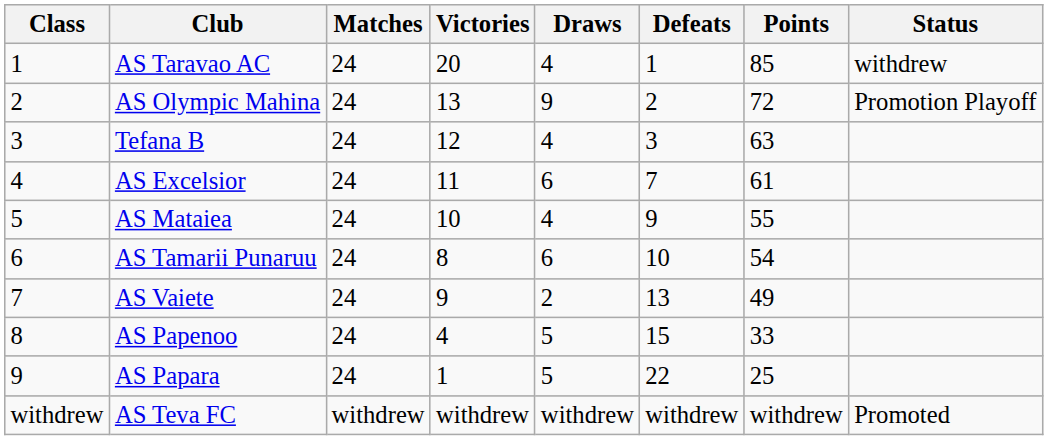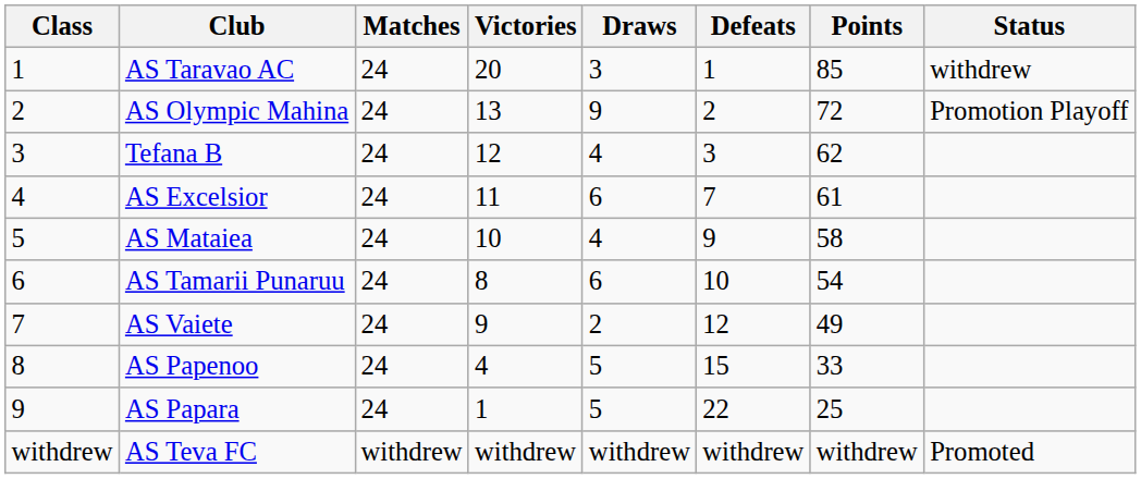 <table class="wikitable sortable"">
 <tr>
 <th>Class</th>
 <th>Club</th>
 <th>Matches</th>
 <th>Victories</th>
 <th>Draws</th>
 <th>Defeats</th>
 <th>Points</th>
 <th>Status</th>
 </tr>
 <tr !bgcolor=#ff0|align="center">
 <td>1</td>
 <td><a href='#'>AS Taravao AC</a></td>
 <td>24</td>
 <td>20</td>
-<td>4</td>
+<td>3</td>
 <td>1</td>
 <td>85</td>
 <td>withdrew</td>
 </tr>
 <tr !bgcolor=#ff0|align="center">
 <td>2</td>
 <td><a href='#'>AS Olympic Mahina</a></td>
 <td>24</td>
 <td>13</td>
 <td>9</td>
 <td>2</td>
 <td>72</td>
 <td>Promotion Playoff</td>
 </tr>
 <tr !bgcolor=#ff0|align="center">
 <td>3</td>
 <td><a href='#'>Tefana B</a></td>
 <td>24</td>
 <td>12</td>
 <td>4</td>
 <td>3</td>
-<td>63</td>
+<td>62</td>
 </tr>
 <tr !bgcolor=#ff0|align="center">
 <td>4</td>
 <td><a href='#'>AS Excelsior</a></td>
 <td>24</td>
 <td>11</td>
 <td>6</td>
 <td>7</td>
 <td>61</td>
 <td></td>
 </tr>
 <tr !bgcolor=#ff0|align="center">
 <td>5</td>
 <td><a href='#'>AS Mataiea</a></td>
 <td>24</td>
 <td>10</td>
 <td>4</td>
 <td>9</td>
-<td>55</td>
+<td>58</td>
 <td></td>
 </tr>
 <tr !bgcolor=#ff0|align="center">
 <td>6</td>
 <td><a href='#'>AS Tamarii Punaruu</a></td>
 <td>24</td>
 <td>8</td>
 <td>6</td>
 <td>10</td>
 <td>54</td>
 <td></td>
 </tr>
 <tr !bgcolor=#ff0|align="center">
 <td>7</td>
 <td><a href='#'>AS Vaiete</a></td>
 <td>24</td>
 <td>9</td>
 <td>2</td>
-<td>13</td>
+<td>12</td>
 <td>49</td>
 <td></td>
 </tr>
 <tr !bgcolor=#ff0|align="center">
 <td>8</td>
 <td><a href='#'>AS Papenoo</a></td>
 <td>24</td>
 <td>4</td>
 <td>5</td>
 <td>15</td>
 <td>33</td>
 <td></td>
 </tr>
 <tr !bgcolor=#ff0|align="center">
 <td>9</td>
 <td><a href='#'>AS Papara</a></td>
 <td>24</td>
 <td>1</td>
 <td>5</td>
 <td>22</td>
 <td>25</td>
 <td></td>
 </tr>
 <tr !bgcolor=#ff0|align="center">
 <td>withdrew</td>
 <td><a href='#'>AS Teva FC</a></td>
 <td>withdrew</td>
 <td>withdrew</td>
 <td>withdrew</td>
 <td>withdrew</td>
 <td>withdrew</td>
 <td>Promoted</td>
 </tr>
 </table>
